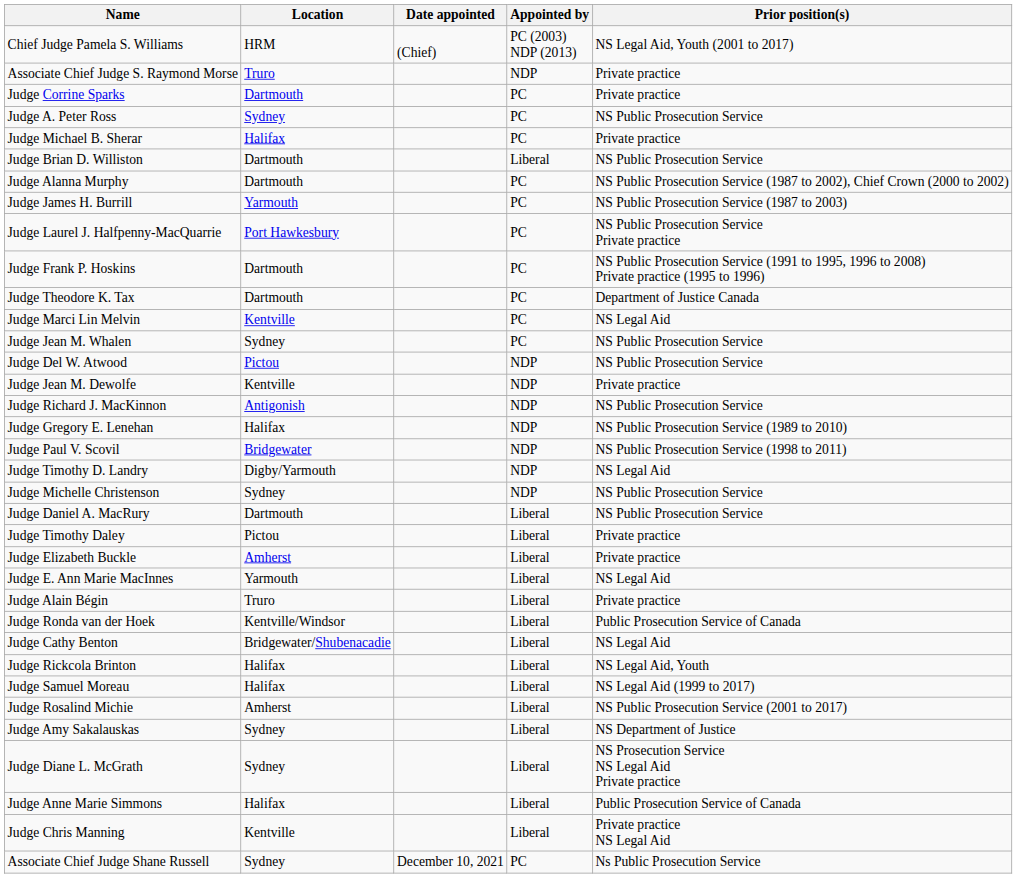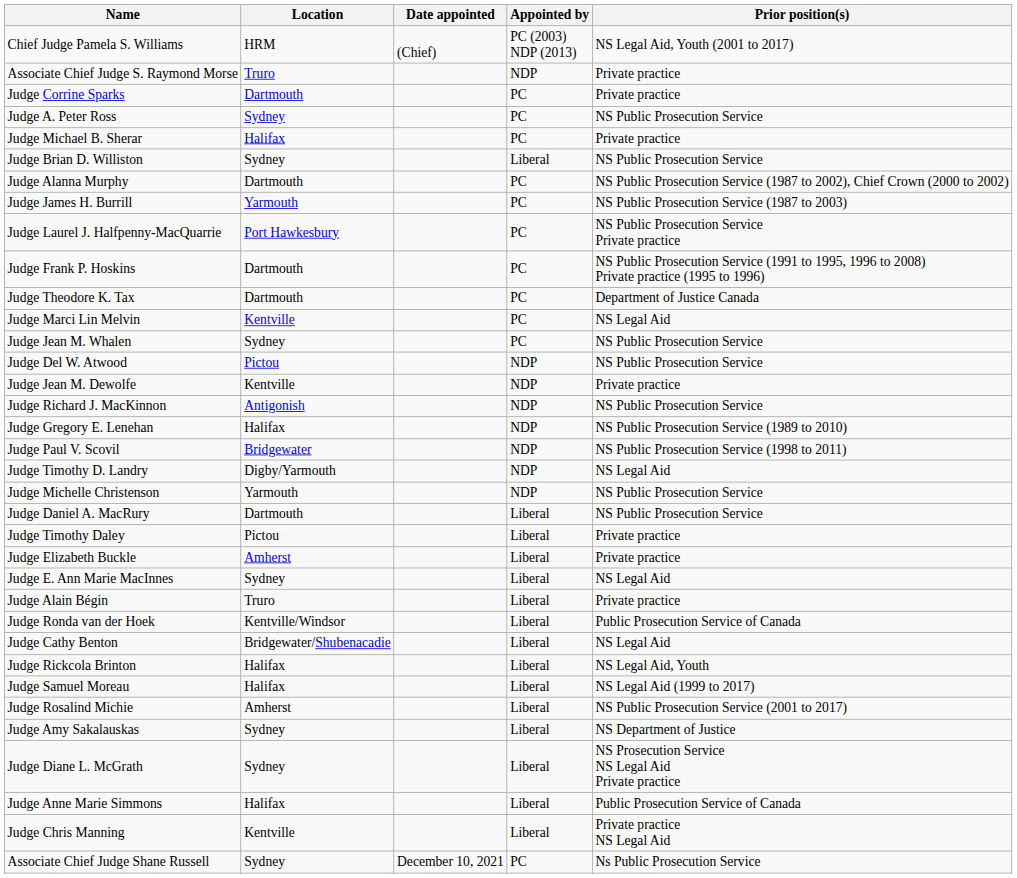 <table class="wikitable sortable">
 <tr>
 <th>Name</th>
 <th>Location</th>
 <th>Date appointed</th>
 <th>Appointed by</th>
 <th>Prior position(s)</th>
 </tr>
 <tr>
 <td>Chief Judge Pamela S. Williams</td>
 <td>HRM</td>
 <td><br> (Chief)</td>
 <td>PC (2003) <br> NDP (2013)</td>
 <td>NS Legal Aid, Youth (2001 to 2017)</td>
 </tr>
 <tr>
 <td>Associate Chief Judge S. Raymond Morse</td>
 <td><a href='#'>Truro</a></td>
 <td></td>
 <td>NDP</td>
 <td>Private practice</td>
 </tr>
 <tr>
 <td>Judge <a href='#'>Corrine Sparks</a></td>
 <td><a href='#'>Dartmouth</a></td>
 <td></td>
 <td>PC</td>
 <td>Private practice</td>
 </tr>
 <tr>
 <td>Judge A. Peter Ross</td>
 <td><a href='#'>Sydney</a></td>
 <td></td>
 <td>PC</td>
 <td>NS Public Prosecution Service</td>
 </tr>
 <tr>
 <td>Judge Michael B. Sherar</td>
 <td><a href='#'>Halifax</a></td>
 <td></td>
 <td>PC</td>
 <td>Private practice</td>
 </tr>
 <tr>
 <td>Judge Brian D. Williston</td>
-<td>Dartmouth</td>
+<td>Sydney</td>
 <td></td>
 <td>Liberal</td>
 <td>NS Public Prosecution Service</td>
 </tr>
 <tr>
 <td>Judge Alanna Murphy</td>
 <td>Dartmouth</td>
 <td></td>
 <td>PC</td>
 <td>NS Public Prosecution Service (1987 to 2002), Chief Crown (2000 to 2002)</td>
 </tr>
 <tr>
 <td>Judge James H. Burrill</td>
 <td><a href='#'>Yarmouth</a></td>
 <td></td>
 <td>PC</td>
 <td>NS Public Prosecution Service (1987 to 2003)</td>
 </tr>
 <tr>
 <td>Judge Laurel J. Halfpenny-MacQuarrie</td>
 <td><a href='#'>Port Hawkesbury</a></td>
 <td></td>
 <td>PC</td>
 <td>NS Public Prosecution Service<br>Private practice</td>
 </tr>
 <tr>
 <td>Judge Frank P. Hoskins</td>
 <td>Dartmouth</td>
 <td></td>
 <td>PC</td>
 <td>NS Public Prosecution Service (1991 to 1995, 1996 to 2008)<br>Private practice (1995 to 1996)</td>
 </tr>
 <tr>
 <td>Judge Theodore K. Tax</td>
 <td>Dartmouth</td>
 <td></td>
 <td>PC</td>
 <td>Department of Justice Canada</td>
 </tr>
 <tr>
 <td>Judge Marci Lin Melvin</td>
 <td><a href='#'>Kentville</a></td>
 <td></td>
 <td>PC</td>
 <td>NS Legal Aid</td>
 </tr>
 <tr>
 <td>Judge Jean M. Whalen</td>
 <td>Sydney</td>
 <td></td>
 <td>PC</td>
 <td>NS Public Prosecution Service</td>
 </tr>
 <tr>
 <td>Judge Del W. Atwood</td>
 <td><a href='#'>Pictou</a></td>
 <td></td>
 <td>NDP</td>
 <td>NS Public Prosecution Service</td>
 </tr>
 <tr>
 <td>Judge Jean M. Dewolfe</td>
 <td>Kentville</td>
 <td></td>
 <td>NDP</td>
 <td>Private practice</td>
 </tr>
 <tr>
 <td>Judge Richard J. MacKinnon</td>
 <td><a href='#'>Antigonish</a></td>
 <td></td>
 <td>NDP</td>
 <td>NS Public Prosecution Service</td>
 </tr>
 <tr>
 <td>Judge Gregory E. Lenehan</td>
 <td>Halifax</td>
 <td></td>
 <td>NDP</td>
 <td>NS Public Prosecution Service (1989 to 2010)</td>
 </tr>
 <tr>
 <td>Judge Paul V. Scovil</td>
 <td><a href='#'>Bridgewater</a></td>
 <td></td>
 <td>NDP</td>
 <td>NS Public Prosecution Service (1998 to 2011)</td>
 </tr>
 <tr>
 <td>Judge Timothy D. Landry</td>
 <td>Digby/Yarmouth</td>
 <td></td>
 <td>NDP</td>
 <td>NS Legal Aid</td>
 </tr>
 <tr>
 <td>Judge Michelle Christenson</td>
-<td>Sydney</td>
+<td>Yarmouth</td>
 <td></td>
 <td>NDP</td>
 <td>NS Public Prosecution Service</td>
 </tr>
 <tr>
 <td>Judge Daniel A. MacRury</td>
 <td>Dartmouth</td>
 <td></td>
 <td>Liberal</td>
 <td>NS Public Prosecution Service</td>
 </tr>
 <tr>
 <td>Judge Timothy Daley</td>
 <td>Pictou</td>
 <td></td>
 <td>Liberal</td>
 <td>Private practice</td>
 </tr>
 <tr>
 <td>Judge Elizabeth Buckle</td>
 <td><a href='#'>Amherst</a></td>
 <td></td>
 <td>Liberal</td>
 <td>Private practice</td>
 </tr>
 <tr>
 <td>Judge E. Ann Marie MacInnes</td>
-<td>Yarmouth</td>
+<td>Sydney</td>
 <td></td>
 <td>Liberal</td>
 <td>NS Legal Aid</td>
 </tr>
 <tr>
 <td>Judge Alain Bégin</td>
 <td>Truro</td>
 <td></td>
 <td>Liberal</td>
 <td>Private practice</td>
 </tr>
 <tr>
 <td>Judge Ronda van der Hoek</td>
 <td>Kentville/Windsor</td>
 <td></td>
 <td>Liberal</td>
 <td>Public Prosecution Service of Canada</td>
 </tr>
 <tr>
 <td>Judge Cathy Benton</td>
 <td>Bridgewater/<a href='#'>Shubenacadie</a></td>
 <td></td>
 <td>Liberal</td>
 <td>NS Legal Aid</td>
 </tr>
 <tr>
 <td>Judge Rickcola Brinton </td>
 <td>Halifax</td>
 <td></td>
 <td>Liberal</td>
 <td>NS Legal Aid, Youth</td>
 </tr>
 <tr>
 <td>Judge Samuel Moreau</td>
 <td>Halifax</td>
 <td></td>
 <td>Liberal</td>
 <td>NS Legal Aid (1999 to 2017)</td>
 </tr>
 <tr>
 <td>Judge Rosalind Michie</td>
 <td>Amherst</td>
 <td></td>
 <td>Liberal</td>
 <td>NS Public Prosecution Service (2001 to 2017)</td>
 </tr>
 <tr>
 <td>Judge Amy Sakalauskas</td>
 <td>Sydney</td>
 <td></td>
 <td>Liberal</td>
 <td>NS Department of Justice</td>
 </tr>
 <tr>
 <td>Judge Diane L. McGrath</td>
 <td>Sydney</td>
 <td></td>
 <td>Liberal</td>
 <td>NS Prosecution Service<br>NS Legal Aid<br>Private practice</td>
 </tr>
 <tr>
 <td>Judge Anne Marie Simmons</td>
 <td>Halifax</td>
 <td></td>
 <td>Liberal</td>
 <td>Public Prosecution Service of Canada</td>
 </tr>
 <tr>
 <td>Judge Chris Manning</td>
 <td>Kentville</td>
 <td></td>
 <td>Liberal</td>
 <td>Private practice<br>NS Legal Aid</td>
 </tr>
 <tr>
 <td>Associate Chief Judge Shane Russell</td>
 <td>Sydney</td>
 <td>December 10, 2021</td>
 <td>PC</td>
 <td>Ns Public Prosecution Service</td>
 </tr>
 </table>
